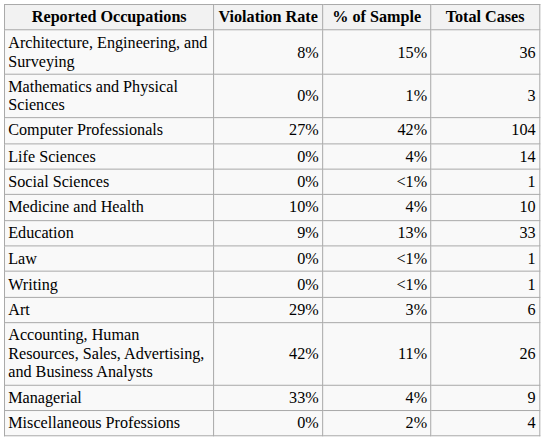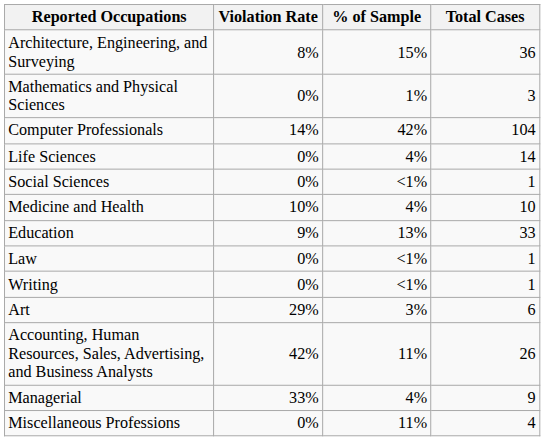 <table class="wikitable sortable">
 <tr>
 <th scope="col" style="width: 200px;">Reported Occupations</th>
 <th scope="col" style="width: 100px;">Violation Rate</th>
 <th scope="col" style="width: 100px;">% of Sample</th>
 <th scope="col" style="width: 100px;">Total Cases</th>
 </tr>
 <tr>
 <td>Architecture, Engineering, and Surveying</td>
 <td align=right>8%</td>
 <td align=right>15%</td>
 <td align=right>36</td>
 </tr>
 <tr>
 <td>Mathematics and Physical Sciences</td>
 <td align=right>0%</td>
 <td align=right>1%</td>
 <td align=right>3</td>
 </tr>
 <tr>
 <td>Computer Professionals</td>
-<td align=right>27%</td>
+<td align=right>14%</td>
 <td align=right>42%</td>
 <td align=right>104</td>
 </tr>
 <tr>
 <td>Life Sciences</td>
 <td align=right>0%</td>
 <td align=right>4%</td>
 <td align=right>14</td>
 </tr>
 <tr>
 <td>Social Sciences</td>
 <td align=right>0%</td>
 <td align=right><1%</td>
 <td align=right>1</td>
 </tr>
 <tr>
 <td>Medicine and Health</td>
 <td align=right>10%</td>
 <td align=right>4%</td>
 <td align=right>10</td>
 </tr>
 <tr>
 <td>Education</td>
 <td align=right>9%</td>
 <td align=right>13%</td>
 <td align=right>33</td>
 </tr>
 <tr>
 <td>Law</td>
 <td align=right>0%</td>
 <td align=right><1%</td>
 <td align=right>1</td>
 </tr>
 <tr>
 <td>Writing</td>
 <td align=right>0%</td>
 <td align=right><1%</td>
 <td align=right>1</td>
 </tr>
 <tr>
 <td>Art</td>
 <td align=right>29%</td>
 <td align=right>3%</td>
 <td align=right>6</td>
 </tr>
 <tr>
 <td>Accounting, Human Resources, Sales, Advertising, and Business Analysts</td>
 <td align=right>42%</td>
 <td align=right>11%</td>
 <td align=right>26</td>
 </tr>
 <tr>
 <td>Managerial</td>
 <td align=right>33%</td>
 <td align=right>4%</td>
 <td align=right>9</td>
 </tr>
 <tr>
 <td>Miscellaneous Professions</td>
 <td align=right>0%</td>
-<td align=right>2%</td>
+<td align=right>11%</td>
 <td align=right>4</td>
 </tr>
 </table>
